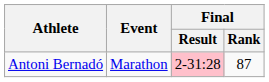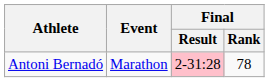 <table class="wikitable" style="font-size:90%">
 <tr>
 <th rowspan="2">Athlete</th>
 <th rowspan="2">Event</th>
 <th colspan="2">Final</th>
 </tr>
 <tr style="font-size:95%">
 <th>Result</th>
 <th>Rank</th>
 </tr>
 <tr align=center>
 <td align=left><a href='#'>Antoni Bernadó</a></td>
 <td align=left><a href='#'>Marathon</a></td>
 <td style="background: pink;">2-31:28</td>
-<td>87</td>
+<td>78</td>
 </tr>
 </table>
